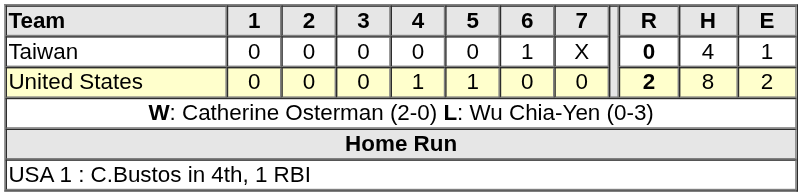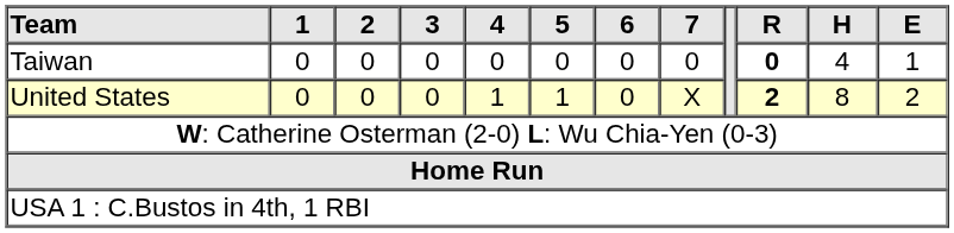 <table border=1 cellspacing=0 width=567 style="margin-left:3em;">
 <tr style="text-align:center; background-color:#e6e6e6;">
 <th align=left width=28%>Team</th>
 <th width=33>1</th>
 <th width=33>2</th>
 <th width=33>3</th>
 <th width=33>4</th>
 <th width=33>5</th>
 <th width=33>6</th>
 <th width=33>7</th>
 <th rowspan="3" width=3></th>
 <th width=36>R</th>
 <th width=36>H</th>
 <th width=36>E</th>
 </tr>
 <tr style="text-align:center;">
 <td align=left> Taiwan</td>
 <td>0</td>
 <td>0</td>
 <td>0</td>
 <td>0</td>
 <td>0</td>
-<td>1</td>
-<td>X</td>
+<td>0</td>
+<td>0</td>
 <td><strong>0</strong></td>
 <td>4</td>
 <td>1</td>
 </tr>
 <tr style="text-align:center;" bgcolor="#ffffcc">
 <td align=left> United States</td>
 <td>0</td>
 <td>0</td>
 <td>0</td>
 <td>1</td>
 <td>1</td>
 <td>0</td>
-<td>0</td>
+<td>X</td>
 <td><strong>2</strong></td>
 <td>8</td>
 <td>2</td>
 </tr>
 <tr style="text-align:center;">
 <td colspan=13><strong>W</strong>: Catherine Osterman (2-0) <strong>L</strong>: Wu Chia-Yen (0-3)</td>
 </tr>
 <tr style="text-align:center; background-color:#e6e6e6;">
 <th colspan=13>Home Run</th>
 </tr>
 <tr style="text-align:left;">
 <td colspan=13>USA 1 : C.Bustos in 4th, 1 RBI</td>
 </tr>
 </table>
